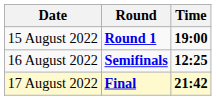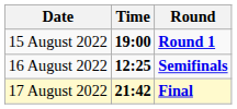 <table class="wikitable">
 <tr>
 <th>Date</th>
+<th>Time</th>
 <th>Round</th>
-<th>Time</th>
 </tr>
 <tr>
 <td>15 August 2022</td>
+<td><strong>19:00</strong></td>
 <td><strong><a href='#'>Round 1</a></strong></td>
-<td><strong>19:00</strong></td>
 </tr>
 <tr>
 <td>16 August 2022</td>
+<td><strong>12:25</strong></td>
 <td><strong><a href='#'>Semifinals</a></strong></td>
-<td><strong>12:25</strong></td>
 </tr>
 <tr style=background:lemonchiffon>
 <td>17 August 2022</td>
+<td><strong>21:42</strong></td>
 <td><strong><a href='#'>Final</a></strong></td>
-<td><strong>21:42</strong></td>
 </tr>
 </table>
